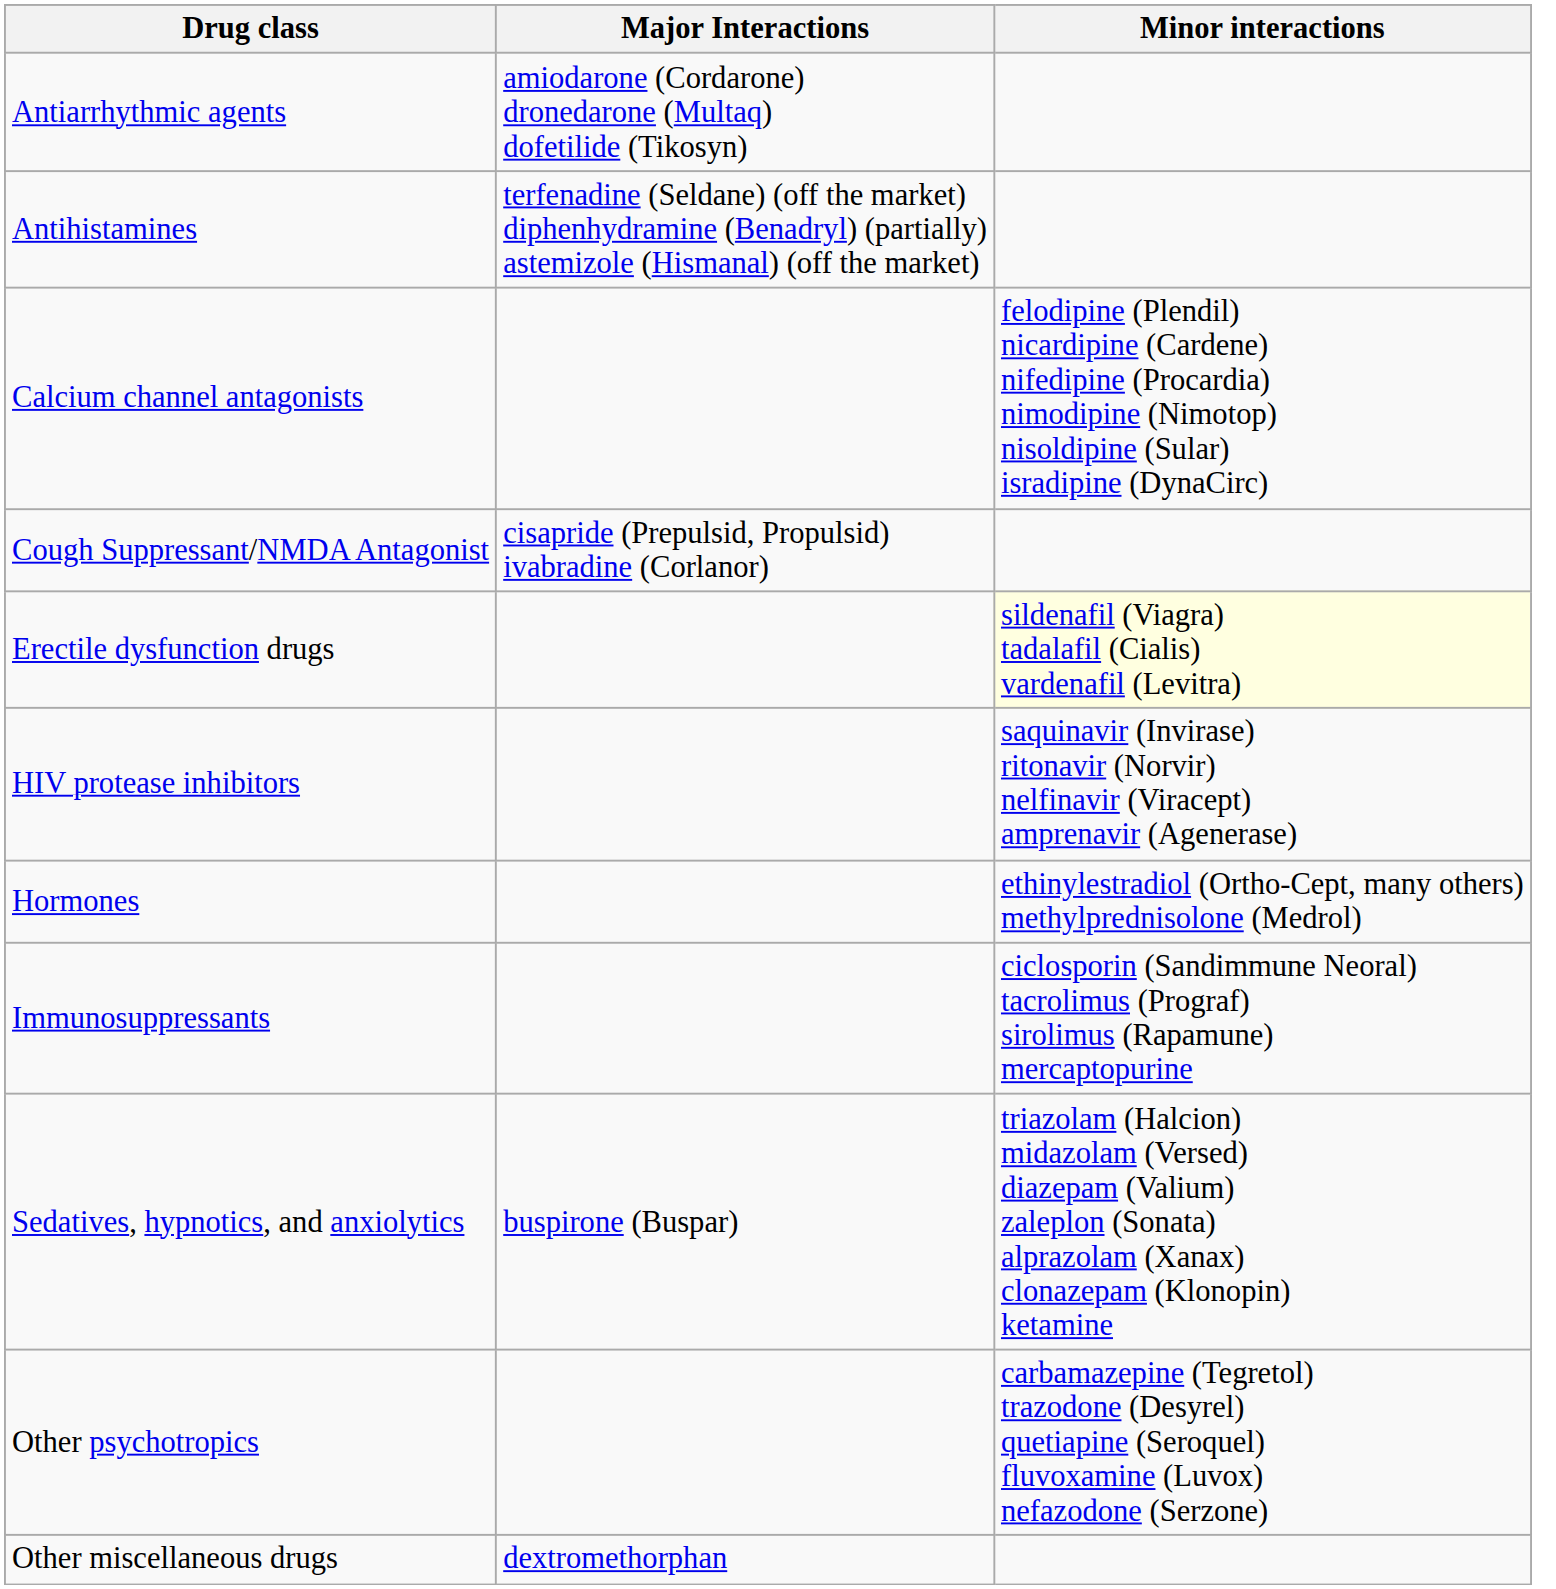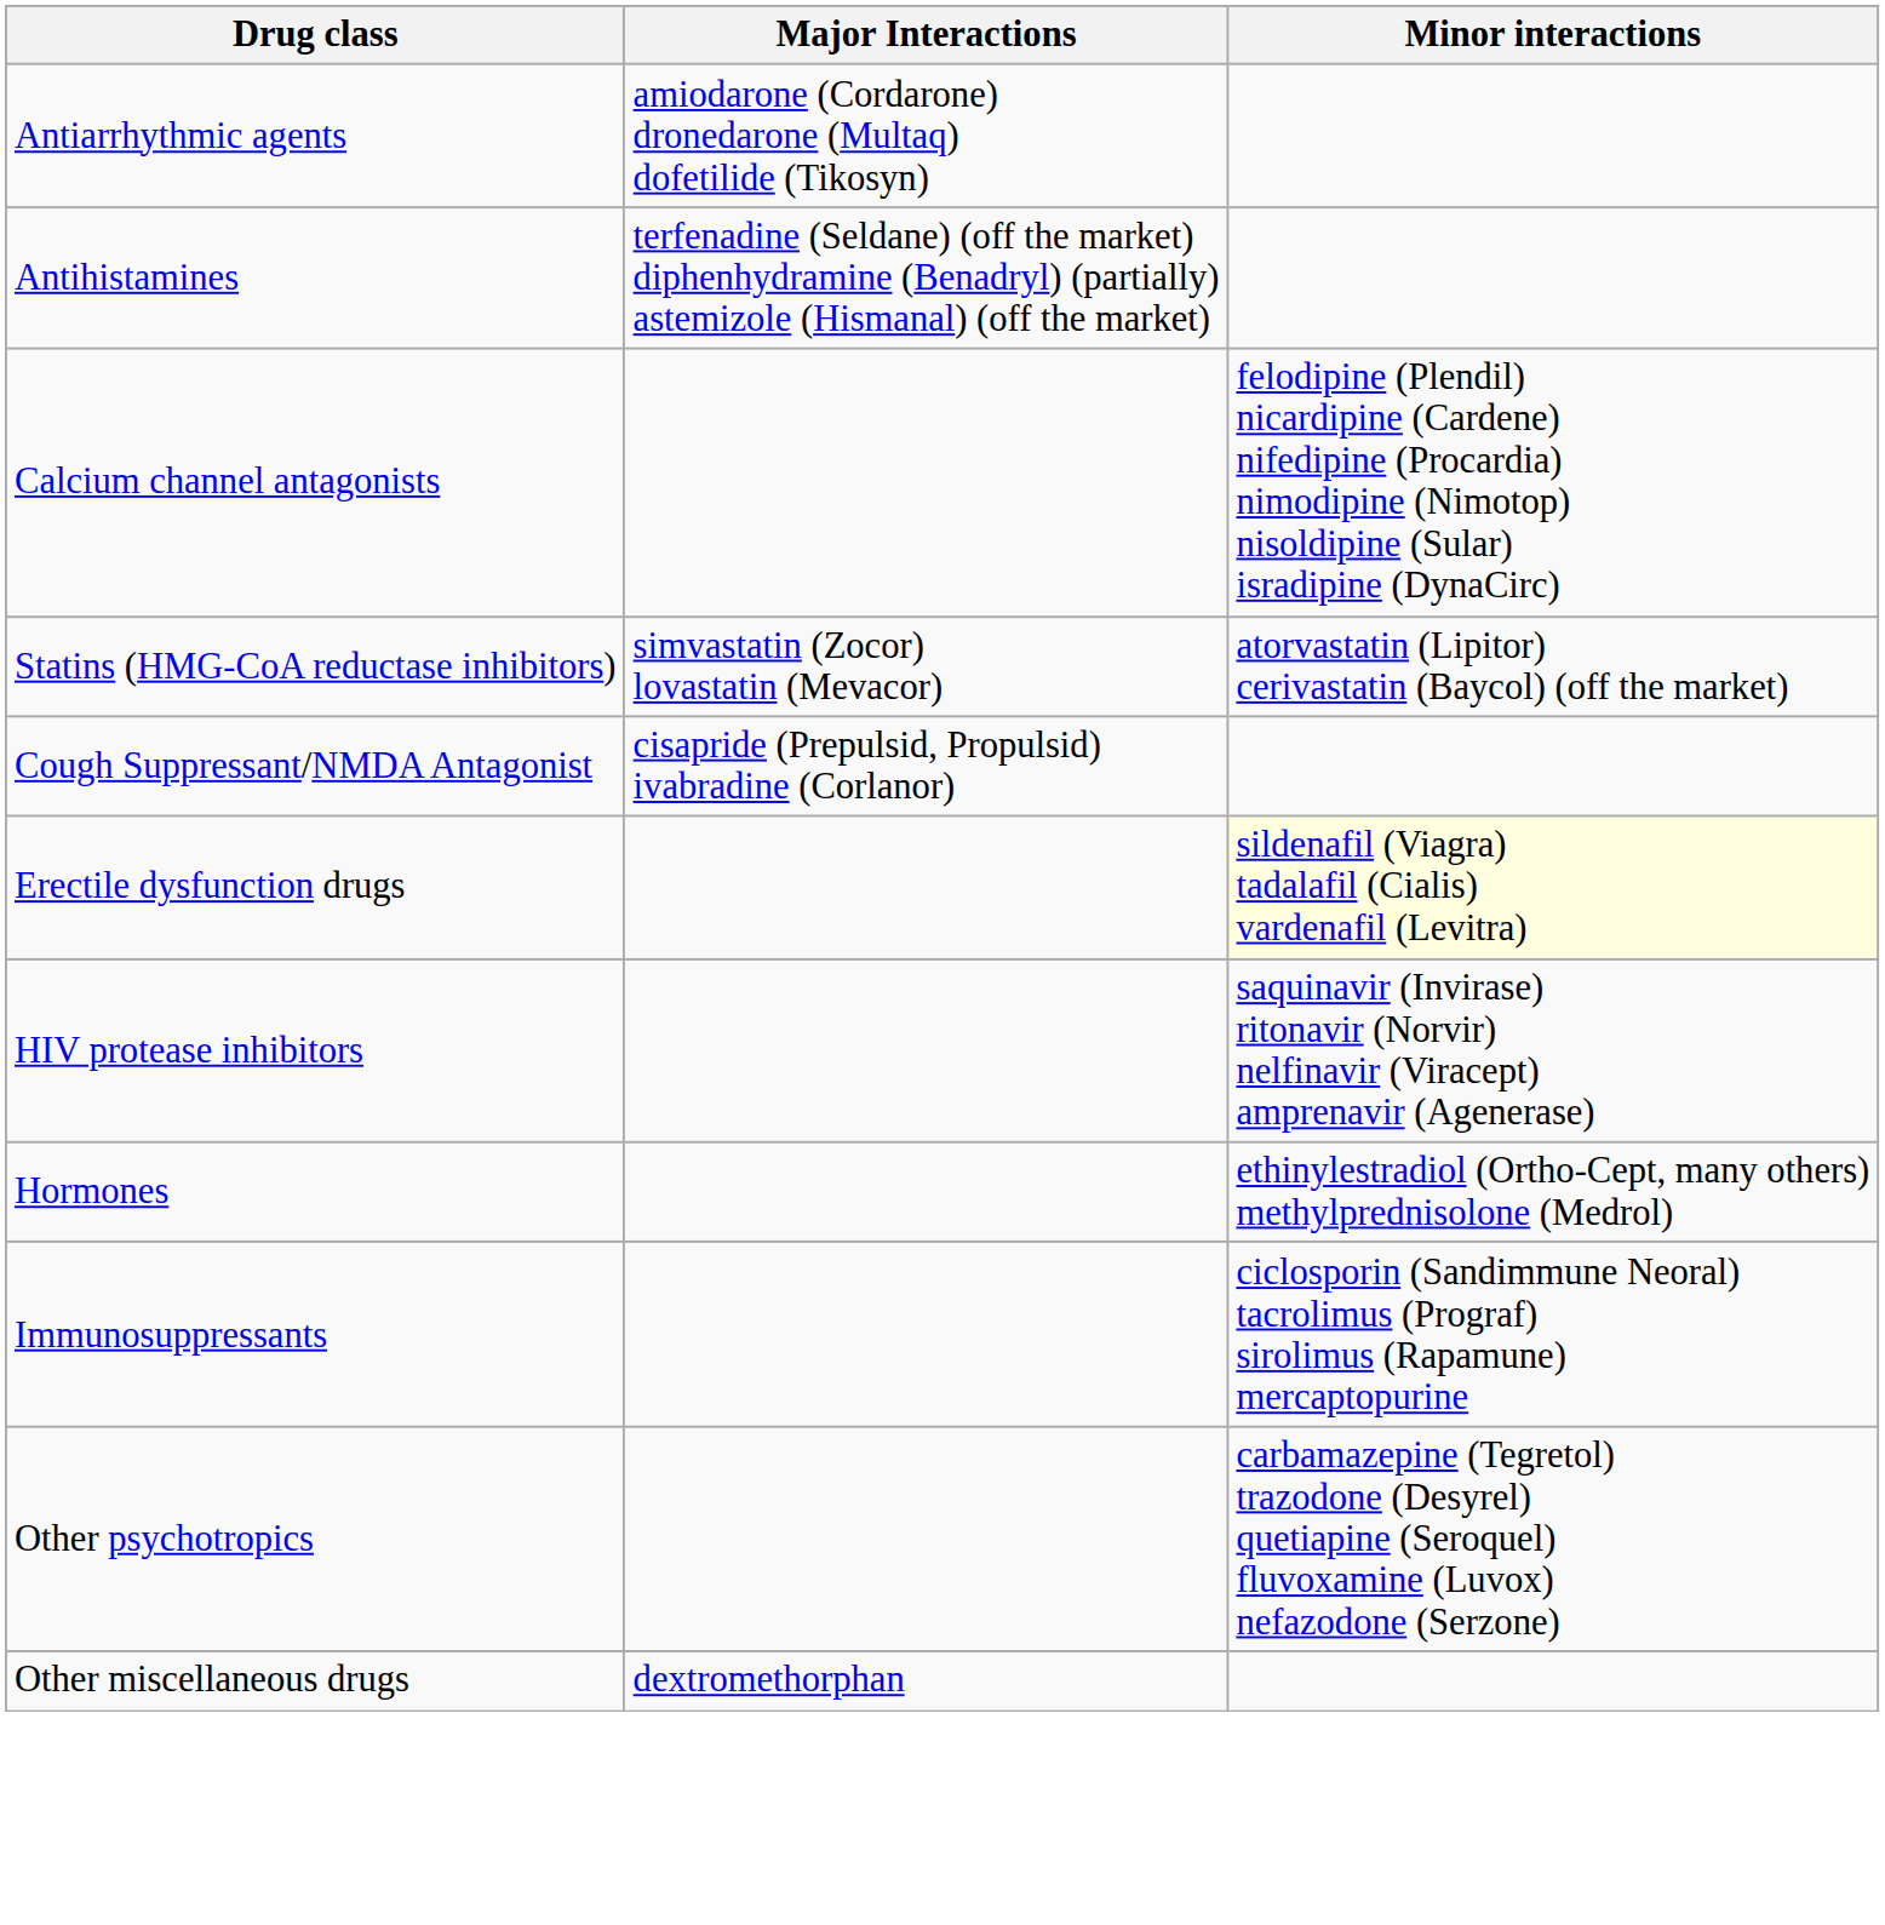 <table class="wikitable">
 <tr>
 <th>Drug class</th>
 <th>Major Interactions</th>
 <th>Minor interactions</th>
 </tr>
 <tr>
 <td><a href='#'>Antiarrhythmic agents</a></td>
 <td><a href='#'>amiodarone</a> (Cordarone)<br><a href='#'>dronedarone</a> (<a href='#'>Multaq</a>)<br><a href='#'>dofetilide</a> (Tikosyn)</td>
 <td></td>
 </tr>
 <tr>
 <td><a href='#'>Antihistamines</a></td>
 <td><a href='#'>terfenadine</a> (Seldane) (off the market)<br><a href='#'>diphenhydramine</a> (<a href='#'>Benadryl</a>) (partially)<br><a href='#'>astemizole</a> (<a href='#'>Hismanal</a>) (off the market)</td>
 <td></td>
 </tr>
 <tr>
 <td><a href='#'>Calcium channel antagonists</a></td>
 <td></td>
 <td><a href='#'>felodipine</a> (Plendil)<br><a href='#'>nicardipine</a> (Cardene) <br><a href='#'>nifedipine</a> (Procardia)<br><a href='#'>nimodipine</a> (Nimotop)<br><a href='#'>nisoldipine</a> (Sular)<br> <a href='#'>isradipine</a> (DynaCirc)</td>
+</tr>
+<tr>
+<td><a href='#'>Statins</a> (<a href='#'>HMG-CoA reductase inhibitors</a>)</td>
+<td><a href='#'>simvastatin</a> (Zocor) <br> <a href='#'>lovastatin</a> (Mevacor)</td>
+<td><a href='#'>atorvastatin</a> (Lipitor)<br><a href='#'>cerivastatin</a> (Baycol) (off the market)</td>
 </tr>
 <tr>
 <td><a href='#'>Cough Suppressant</a>/<a href='#'>NMDA Antagonist</a></td>
 <td><a href='#'>cisapride</a> (Prepulsid, Propulsid) <br> <a href='#'>ivabradine</a> (Corlanor)</td>
 <td></td>
 </tr>
 <tr>
 <td><a href='#'>Erectile dysfunction</a> drugs</td>
 <td></td>
 <td style="background: lightyellow;"><a href='#'>sildenafil</a> (Viagra)<br><a href='#'>tadalafil</a> (Cialis) <br> <a href='#'>vardenafil</a> (Levitra)</td>
 </tr>
 <tr>
 <td><a href='#'>HIV protease inhibitors</a></td>
 <td></td>
 <td><a href='#'>saquinavir</a> (Invirase)<br><a href='#'>ritonavir</a> (Norvir)<br><a href='#'>nelfinavir</a> (Viracept)<br><a href='#'>amprenavir</a> (Agenerase)</td>
 </tr>
 <tr>
 <td><a href='#'>Hormones</a></td>
 <td></td>
 <td><a href='#'>ethinylestradiol</a> (Ortho-Cept, many others)<br> <a href='#'>methylprednisolone</a> (Medrol)</td>
 </tr>
 <tr>
 <td><a href='#'>Immunosuppressants</a></td>
 <td></td>
 <td><a href='#'>ciclosporin</a> (Sandimmune Neoral)<br><a href='#'>tacrolimus</a> (Prograf)<br><a href='#'>sirolimus</a> (Rapamune)<br><a href='#'>mercaptopurine</a></td>
 </tr>
 <tr>
-<td><a href='#'>Sedatives</a>, <a href='#'>hypnotics</a>, and <a href='#'>anxiolytics</a></td>
-<td><a href='#'>buspirone</a> (Buspar)</td>
-<td><a href='#'>triazolam</a> (Halcion)<br><a href='#'>midazolam</a> (Versed)<br><a href='#'>diazepam</a> (Valium)<br><a href='#'>zaleplon</a> (Sonata)<br><a href='#'>alprazolam</a> (Xanax)<br><a href='#'>clonazepam</a> (Klonopin)<br><a href='#'>ketamine</a></td>
-</tr>
-<tr>
 <td>Other <a href='#'>psychotropics</a></td>
 <td></td>
 <td><a href='#'>carbamazepine</a> (Tegretol) <br><a href='#'>trazodone</a> (Desyrel)<br><a href='#'>quetiapine</a> (Seroquel)<br><a href='#'>fluvoxamine</a> (Luvox)<br> <a href='#'>nefazodone</a> (Serzone)</td>
 </tr>
 <tr>
 <td>Other miscellaneous drugs</td>
 <td><a href='#'>dextromethorphan</a></td>
 <td></td>
 </tr>
 </table>
